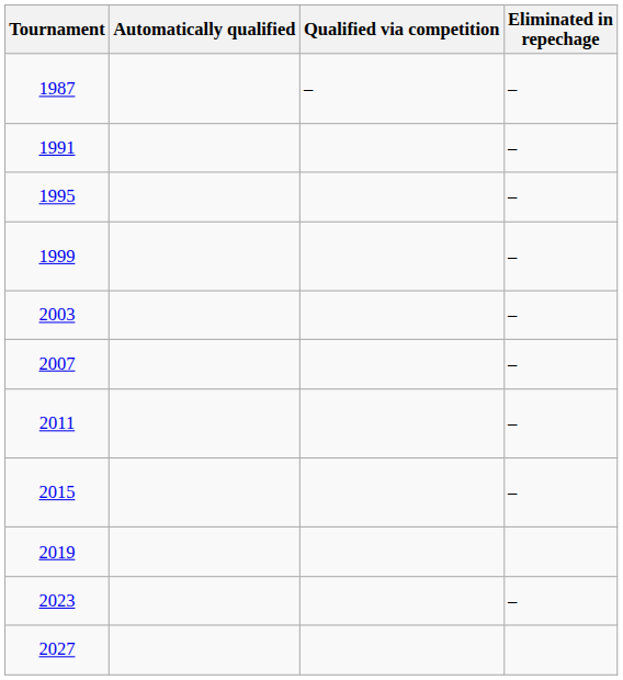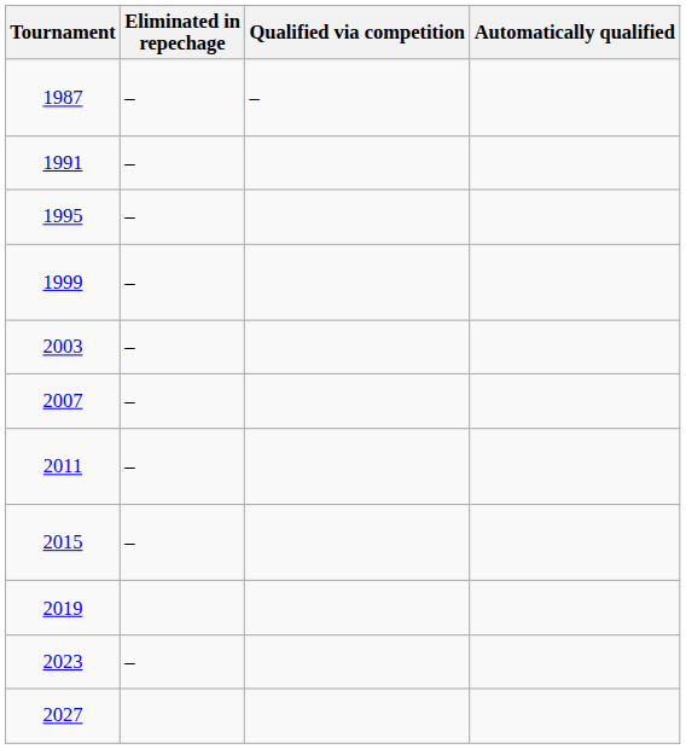 <table class="wikitable sortable">
 <tr>
 <th>Tournament</th>
+<th>Eliminated in <br> repechage</th>
+<th>Qualified via competition</th>
 <th>Automatically qualified</th>
-<th>Qualified via competition</th>
-<th>Eliminated in <br> repechage</th>
 </tr>
 <tr>
 <td align=center><a href='#'>1987</a></td>
-<td> <br>  <br>  <br> </td>
 <td>–</td>
 <td>–</td>
+<td> <br>  <br>  <br> </td>
 </tr>
 <tr>
 <td align=center><a href='#'>1991</a></td>
+<td>–</td>
+<td></td>
 <td> <br>  <br> </td>
-<td></td>
-<td>–</td>
 </tr>
 <tr>
 <td align=center><a href='#'>1995</a></td>
+<td>–</td>
+<td></td>
 <td> <br>  <br> </td>
-<td></td>
-<td>–</td>
 </tr>
 <tr>
 <td align=center><a href='#'>1999</a></td>
+<td>–</td>
+<td> <br>  <br>  <br> </td>
 <td></td>
-<td> <br>  <br>  <br> </td>
-<td>–</td>
 </tr>
 <tr>
 <td align=center><a href='#'>2003</a></td>
+<td>–</td>
+<td> <br>  <br> </td>
 <td> <br> </td>
-<td> <br>  <br> </td>
-<td>–</td>
 </tr>
 <tr>
 <td align=center><a href='#'>2007</a></td>
+<td>–</td>
+<td> <br>  <br> </td>
 <td> <br>  <br></td>
-<td> <br>  <br> </td>
-<td>–</td>
 </tr>
 <tr>
 <td align=center><a href='#'>2011</a></td>
+<td>–</td>
+<td></td>
 <td> <br>   <br>  <br> </td>
-<td></td>
-<td>–</td>
 </tr>
 <tr>
 <td align=center><a href='#'>2015</a></td>
+<td>–</td>
+<td></td>
 <td> <br>  <br>   <br> </td>
-<td></td>
-<td>–</td>
 </tr>
 <tr>
 <td align=center><a href='#'>2019</a></td>
+<td></td>
+<td> <br>  <br> </td>
 <td> <br> </td>
-<td> <br>  <br> </td>
-<td></td>
 </tr>
 <tr>
 <td align=center><a href='#'>2023</a></td>
+<td>–</td>
+<td> <br> </td>
 <td> <br>  <br> </td>
-<td> <br> </td>
-<td>–</td>
 </tr>
 <tr>
 <td align=center><a href='#'>2027</a></td>
-<td> <br>  <br> </td>
 <td></td>
 <td></td>
+<td> <br>  <br> </td>
 </tr>
 </table>
